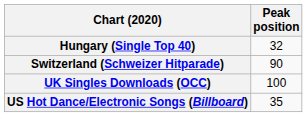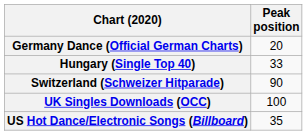 <table class="wikitable sortable plainrowheaders" style="text-align:center">
 <tr>
 <th scope="col">Chart (2020)</th>
 <th scope="col">Peak<br>position</th>
 </tr>
 <tr>
+<th scope="row">Germany Dance (<a href='#'>Official German Charts</a>)</th>
+<td>20</td>
+</tr>
+<tr>
 <th scope="row">Hungary (<a href='#'>Single Top 40</a>)</th>
-<td>32</td>
+<td>33</td>
 </tr>
 <tr>
 <th scope="row">Switzerland (<a href='#'>Schweizer Hitparade</a>)</th>
 <td>90</td>
 </tr>
 <tr>
 <th scope="row"><a href='#'>UK Singles Downloads</a> (<a href='#'>OCC</a>)</th>
 <td>100</td>
 </tr>
 <tr>
 <th scope="row">US <a href='#'>Hot Dance/Electronic Songs</a> (<em><a href='#'>Billboard</a></em>)</th>
 <td>35</td>
 </tr>
 </table>
